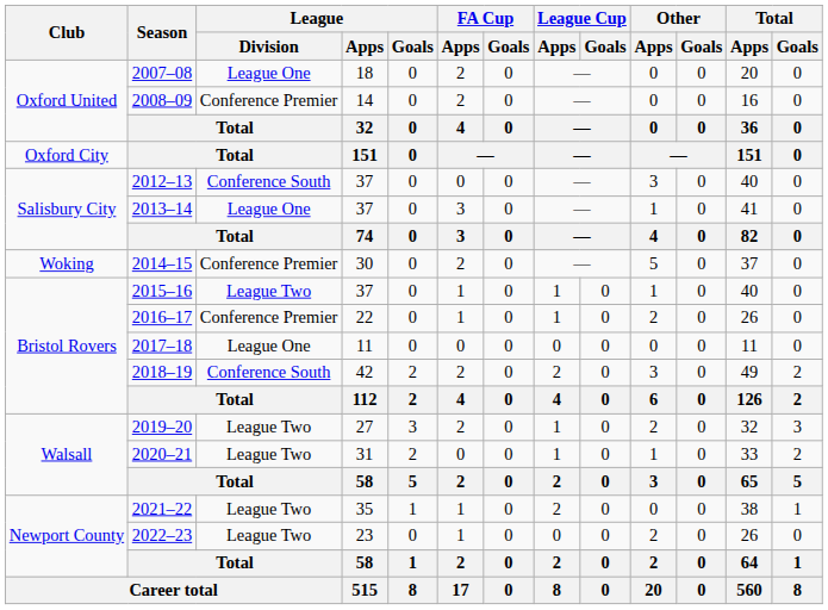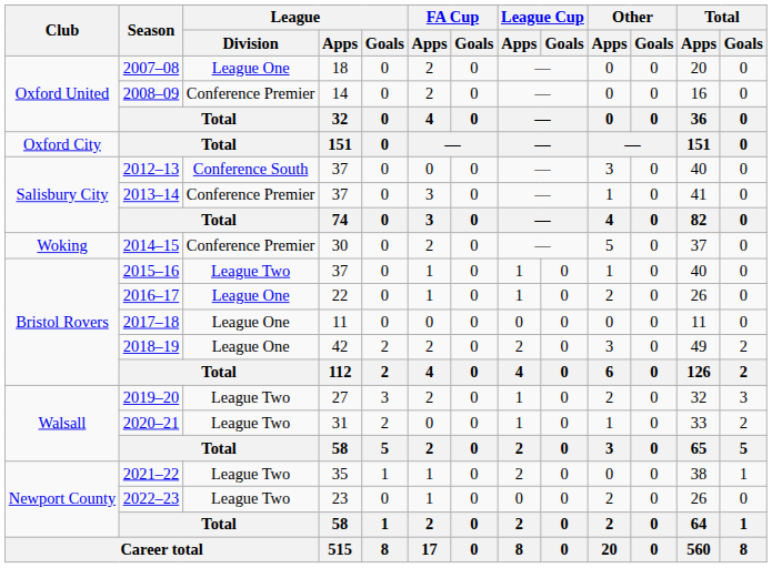 <table class=wikitable style=text-align:center>
 <tr>
 <th rowspan=2>Club</th>
 <th rowspan=2>Season</th>
 <th colspan=3>League</th>
 <th colspan=2><a href='#'>FA Cup</a></th>
 <th colspan=2><a href='#'>League Cup</a></th>
 <th colspan=2>Other</th>
 <th colspan=2>Total</th>
 </tr>
 <tr>
 <th>Division</th>
 <th>Apps</th>
 <th>Goals</th>
 <th>Apps</th>
 <th>Goals</th>
 <th>Apps</th>
 <th>Goals</th>
 <th>Apps</th>
 <th>Goals</th>
 <th>Apps</th>
 <th>Goals</th>
 </tr>
 <tr>
 <td rowspan=3><a href='#'>Oxford United</a></td>
 <td><a href='#'>2007–08</a></td>
 <td><a href='#'>League One</a></td>
 <td>18</td>
 <td>0</td>
 <td>2</td>
 <td>0</td>
 <td colspan=2>—</td>
 <td>0</td>
 <td>0</td>
 <td>20</td>
 <td>0</td>
 </tr>
 <tr>
 <td><a href='#'>2008–09</a></td>
 <td>Conference Premier</td>
 <td>14</td>
 <td>0</td>
 <td>2</td>
 <td>0</td>
 <td colspan=2>—</td>
 <td>0</td>
 <td>0</td>
 <td>16</td>
 <td>0</td>
 </tr>
 <tr>
 <th colspan=2>Total</th>
 <th>32</th>
 <th>0</th>
 <th>4</th>
 <th>0</th>
 <th colspan=2>—</th>
 <th>0</th>
 <th>0</th>
 <th>36</th>
 <th>0</th>
 </tr>
 <tr>
 <td><a href='#'>Oxford City</a></td>
 <th colspan=2>Total</th>
 <th>151</th>
 <th>0</th>
 <th colspan=2>—</th>
 <th colspan=2>—</th>
 <th colspan=2>—</th>
 <th>151</th>
 <th>0</th>
 </tr>
 <tr>
 <td rowspan=3><a href='#'>Salisbury City</a></td>
 <td><a href='#'>2012–13</a></td>
 <td><a href='#'>Conference South</a></td>
 <td>37</td>
 <td>0</td>
 <td>0</td>
 <td>0</td>
 <td colspan=2>—</td>
 <td>3</td>
 <td>0</td>
 <td>40</td>
 <td>0</td>
 </tr>
 <tr>
 <td><a href='#'>2013–14</a></td>
-<td><a href='#'>League One</a></td>
+<td>Conference Premier</td>
 <td>37</td>
 <td>0</td>
 <td>3</td>
 <td>0</td>
 <td colspan=2>—</td>
 <td>1</td>
 <td>0</td>
 <td>41</td>
 <td>0</td>
 </tr>
 <tr>
 <th colspan=2>Total</th>
 <th>74</th>
 <th>0</th>
 <th>3</th>
 <th>0</th>
 <th colspan=2>—</th>
 <th>4</th>
 <th>0</th>
 <th>82</th>
 <th>0</th>
 </tr>
 <tr>
 <td><a href='#'>Woking</a></td>
 <td><a href='#'>2014–15</a></td>
 <td>Conference Premier</td>
 <td>30</td>
 <td>0</td>
 <td>2</td>
 <td>0</td>
 <td colspan=2>—</td>
 <td>5</td>
 <td>0</td>
 <td>37</td>
 <td>0</td>
 </tr>
 <tr>
 <td rowspan=5><a href='#'>Bristol Rovers</a></td>
 <td><a href='#'>2015–16</a></td>
 <td><a href='#'>League Two</a></td>
 <td>37</td>
 <td>0</td>
 <td>1</td>
 <td>0</td>
 <td>1</td>
 <td>0</td>
 <td>1</td>
 <td>0</td>
 <td>40</td>
 <td>0</td>
 </tr>
 <tr>
 <td><a href='#'>2016–17</a></td>
-<td>Conference Premier</td>
+<td><a href='#'>League One</a></td>
 <td>22</td>
 <td>0</td>
 <td>1</td>
 <td>0</td>
 <td>1</td>
 <td>0</td>
 <td>2</td>
 <td>0</td>
 <td>26</td>
 <td>0</td>
 </tr>
 <tr>
 <td><a href='#'>2017–18</a></td>
 <td>League One</td>
 <td>11</td>
 <td>0</td>
 <td>0</td>
 <td>0</td>
 <td>0</td>
 <td>0</td>
 <td>0</td>
 <td>0</td>
 <td>11</td>
 <td>0</td>
 </tr>
 <tr>
 <td><a href='#'>2018–19</a></td>
-<td><a href='#'>Conference South</a></td>
+<td>League One</td>
 <td>42</td>
 <td>2</td>
 <td>2</td>
 <td>0</td>
 <td>2</td>
 <td>0</td>
 <td>3</td>
 <td>0</td>
 <td>49</td>
 <td>2</td>
 </tr>
 <tr>
 <th colspan=2>Total</th>
 <th>112</th>
 <th>2</th>
 <th>4</th>
 <th>0</th>
 <th>4</th>
 <th>0</th>
 <th>6</th>
 <th>0</th>
 <th>126</th>
 <th>2</th>
 </tr>
 <tr>
 <td rowspan=3><a href='#'>Walsall</a></td>
 <td><a href='#'>2019–20</a></td>
 <td>League Two</td>
 <td>27</td>
 <td>3</td>
 <td>2</td>
 <td>0</td>
 <td>1</td>
 <td>0</td>
 <td>2</td>
 <td>0</td>
 <td>32</td>
 <td>3</td>
 </tr>
 <tr>
 <td><a href='#'>2020–21</a></td>
 <td>League Two</td>
 <td>31</td>
 <td>2</td>
 <td>0</td>
 <td>0</td>
 <td>1</td>
 <td>0</td>
 <td>1</td>
 <td>0</td>
 <td>33</td>
 <td>2</td>
 </tr>
 <tr>
 <th colspan=2>Total</th>
 <th>58</th>
 <th>5</th>
 <th>2</th>
 <th>0</th>
 <th>2</th>
 <th>0</th>
 <th>3</th>
 <th>0</th>
 <th>65</th>
 <th>5</th>
 </tr>
 <tr>
 <td rowspan="3"><a href='#'>Newport County</a></td>
 <td><a href='#'>2021–22</a></td>
 <td>League Two</td>
 <td>35</td>
 <td>1</td>
 <td>1</td>
 <td>0</td>
 <td>2</td>
 <td>0</td>
 <td>0</td>
 <td>0</td>
 <td>38</td>
 <td>1</td>
 </tr>
 <tr>
 <td><a href='#'>2022–23</a></td>
 <td>League Two</td>
 <td>23</td>
 <td>0</td>
 <td>1</td>
 <td>0</td>
 <td>0</td>
 <td>0</td>
 <td>2</td>
 <td>0</td>
 <td>26</td>
 <td>0</td>
 </tr>
 <tr>
 <th colspan="2">Total</th>
 <th>58</th>
 <th>1</th>
 <th>2</th>
 <th>0</th>
 <th>2</th>
 <th>0</th>
 <th>2</th>
 <th>0</th>
 <th>64</th>
 <th>1</th>
 </tr>
 <tr>
 <th colspan=3>Career total</th>
 <th>515</th>
 <th>8</th>
 <th>17</th>
 <th>0</th>
 <th>8</th>
 <th>0</th>
 <th>20</th>
 <th>0</th>
 <th>560</th>
 <th>8</th>
 </tr>
 </table>
